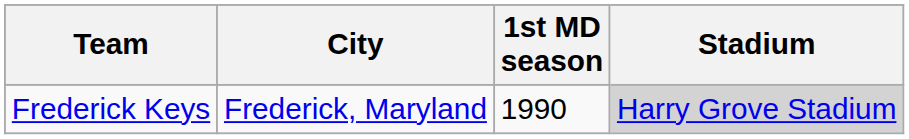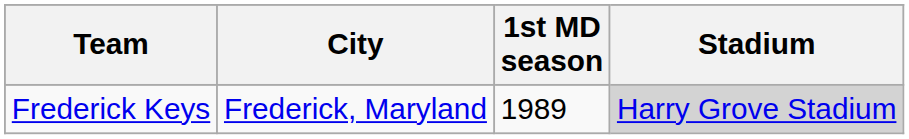 <table class="wikitable sortable">
 <tr>
 <th>Team</th>
 <th>City</th>
 <th>1st MD <br> season</th>
 <th>Stadium</th>
 </tr>
 <tr>
 <td><a href='#'>Frederick Keys</a></td>
 <td><a href='#'>Frederick, Maryland</a></td>
-<td>1990</td>
+<td>1989</td>
 <td style="background: lightgrey;"><a href='#'>Harry Grove Stadium</a></td>
 </tr>
 </table>
